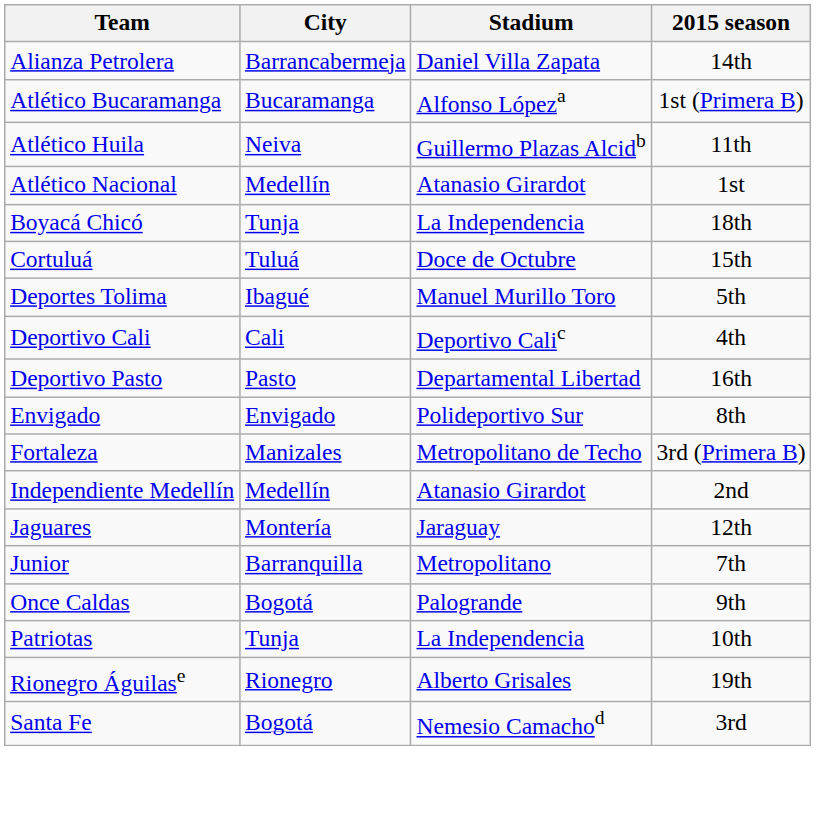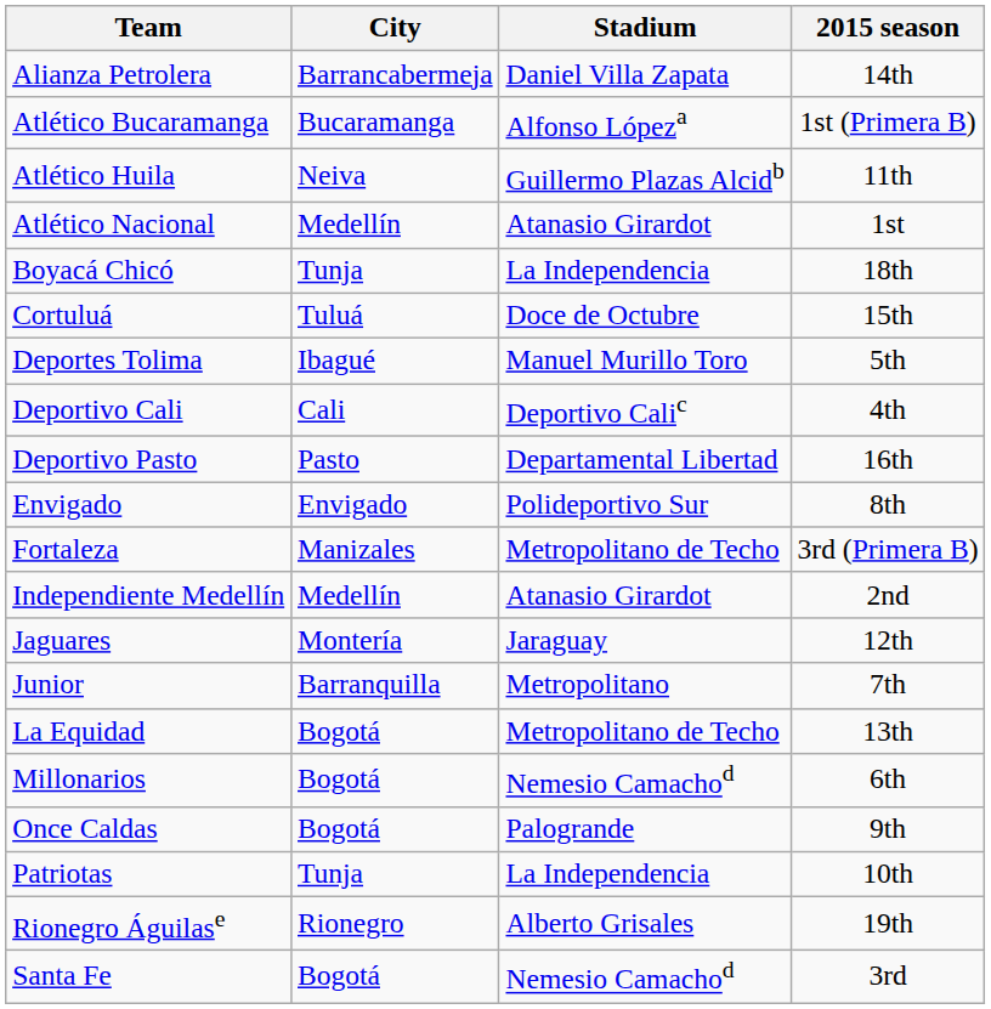 <table class="wikitable sortable">
 <tr>
 <th>Team</th>
 <th>City</th>
 <th>Stadium</th>
 <th>2015 season</th>
 </tr>
 <tr>
 <td><a href='#'>Alianza Petrolera</a></td>
 <td><a href='#'>Barrancabermeja</a></td>
 <td><a href='#'>Daniel Villa Zapata</a></td>
 <td align="center">14th</td>
 </tr>
 <tr>
 <td><a href='#'>Atlético Bucaramanga</a></td>
 <td><a href='#'>Bucaramanga</a></td>
 <td><a href='#'>Alfonso López</a><sup>a</sup></td>
 <td align=center>1st (<a href='#'>Primera B</a>)</td>
 </tr>
 <tr>
 <td><a href='#'>Atlético Huila</a></td>
 <td><a href='#'>Neiva</a></td>
 <td><a href='#'>Guillermo Plazas Alcid</a><sup>b</sup></td>
 <td align="center">11th</td>
 </tr>
 <tr>
 <td><a href='#'>Atlético Nacional</a></td>
 <td><a href='#'>Medellín</a></td>
 <td><a href='#'>Atanasio Girardot</a></td>
 <td align="center">1st</td>
 </tr>
 <tr>
 <td><a href='#'>Boyacá Chicó</a></td>
 <td><a href='#'>Tunja</a></td>
 <td><a href='#'>La Independencia</a></td>
 <td align="center">18th</td>
 </tr>
 <tr>
 <td><a href='#'>Cortuluá</a></td>
 <td><a href='#'>Tuluá</a></td>
 <td><a href='#'>Doce de Octubre</a></td>
 <td align="center">15th</td>
 </tr>
 <tr>
 <td><a href='#'>Deportes Tolima</a></td>
 <td><a href='#'>Ibagué</a></td>
 <td><a href='#'>Manuel Murillo Toro</a></td>
 <td align="center">5th</td>
 </tr>
 <tr>
 <td><a href='#'>Deportivo Cali</a></td>
 <td><a href='#'>Cali</a></td>
 <td><a href='#'>Deportivo Cali</a><sup>c</sup></td>
 <td align="center">4th</td>
 </tr>
 <tr>
 <td><a href='#'>Deportivo Pasto</a></td>
 <td><a href='#'>Pasto</a></td>
 <td><a href='#'>Departamental Libertad</a></td>
 <td align="center">16th</td>
 </tr>
 <tr>
 <td><a href='#'>Envigado</a></td>
 <td><a href='#'>Envigado</a></td>
 <td><a href='#'>Polideportivo Sur</a></td>
 <td align="center">8th</td>
 </tr>
 <tr>
 <td><a href='#'>Fortaleza</a></td>
 <td><a href='#'>Manizales</a></td>
 <td><a href='#'>Metropolitano de Techo</a></td>
 <td align="center">3rd (<a href='#'>Primera B</a>)</td>
 </tr>
 <tr>
 <td><a href='#'>Independiente Medellín</a></td>
 <td><a href='#'>Medellín</a></td>
 <td><a href='#'>Atanasio Girardot</a></td>
 <td align="center">2nd</td>
 </tr>
 <tr>
 <td><a href='#'>Jaguares</a></td>
 <td><a href='#'>Montería</a></td>
 <td><a href='#'>Jaraguay</a></td>
 <td align="center">12th</td>
 </tr>
 <tr>
 <td><a href='#'>Junior</a></td>
 <td><a href='#'>Barranquilla</a></td>
 <td><a href='#'>Metropolitano</a></td>
 <td align="center">7th</td>
 </tr>
 <tr>
+<td><a href='#'>La Equidad</a></td>
+<td><a href='#'>Bogotá</a></td>
+<td><a href='#'>Metropolitano de Techo</a></td>
+<td align="center">13th</td>
+</tr>
+<tr>
+<td><a href='#'>Millonarios</a></td>
+<td><a href='#'>Bogotá</a></td>
+<td><a href='#'>Nemesio Camacho</a><sup>d</sup></td>
+<td align="center">6th</td>
+</tr>
+<tr>
 <td><a href='#'>Once Caldas</a></td>
 <td><a href='#'>Bogotá</a></td>
 <td><a href='#'>Palogrande</a></td>
 <td align="center">9th</td>
 </tr>
 <tr>
 <td><a href='#'>Patriotas</a></td>
 <td><a href='#'>Tunja</a></td>
 <td><a href='#'>La Independencia</a></td>
 <td align="center">10th</td>
 </tr>
 <tr>
 <td><a href='#'>Rionegro Águilas</a><sup>e</sup></td>
 <td><a href='#'>Rionegro</a></td>
 <td><a href='#'>Alberto Grisales</a></td>
 <td align="center">19th</td>
 </tr>
 <tr>
 <td><a href='#'>Santa Fe</a></td>
 <td><a href='#'>Bogotá</a></td>
 <td><a href='#'>Nemesio Camacho</a><sup>d</sup></td>
 <td align="center">3rd</td>
 </tr>
 <tr>
 </tr>
 </table>
